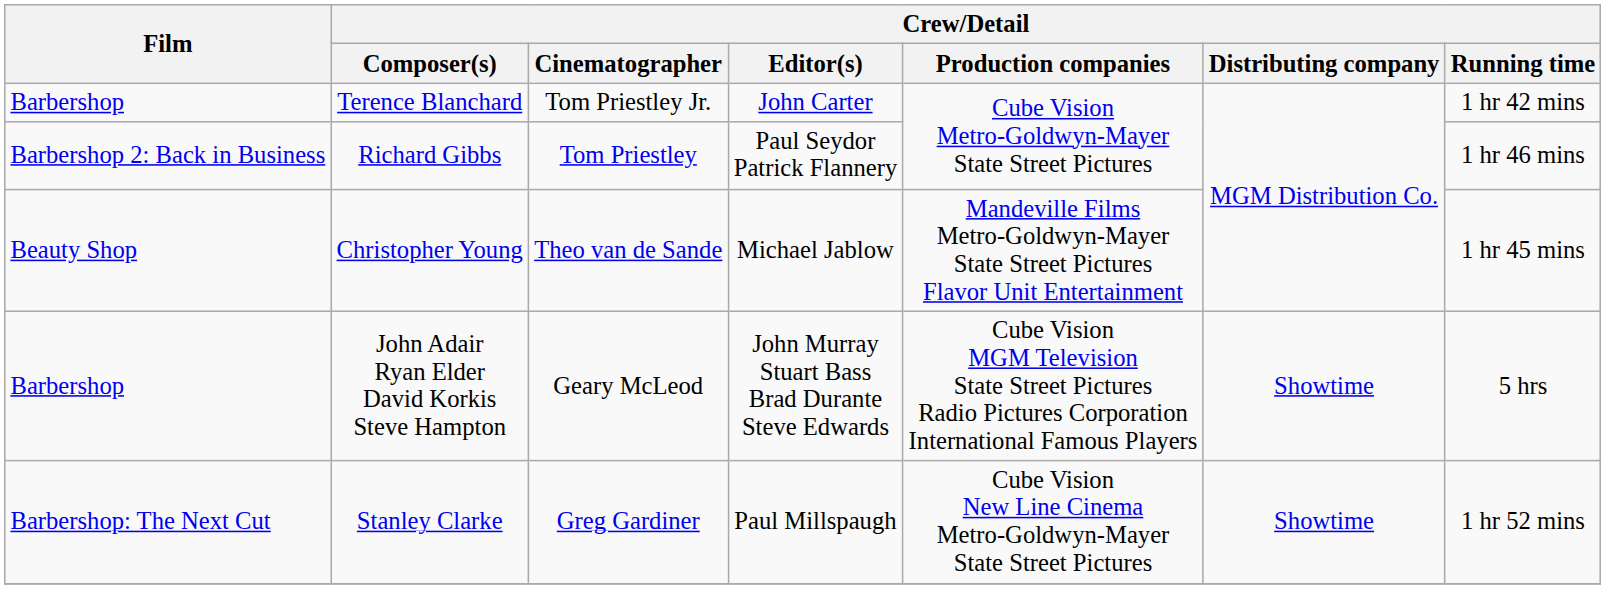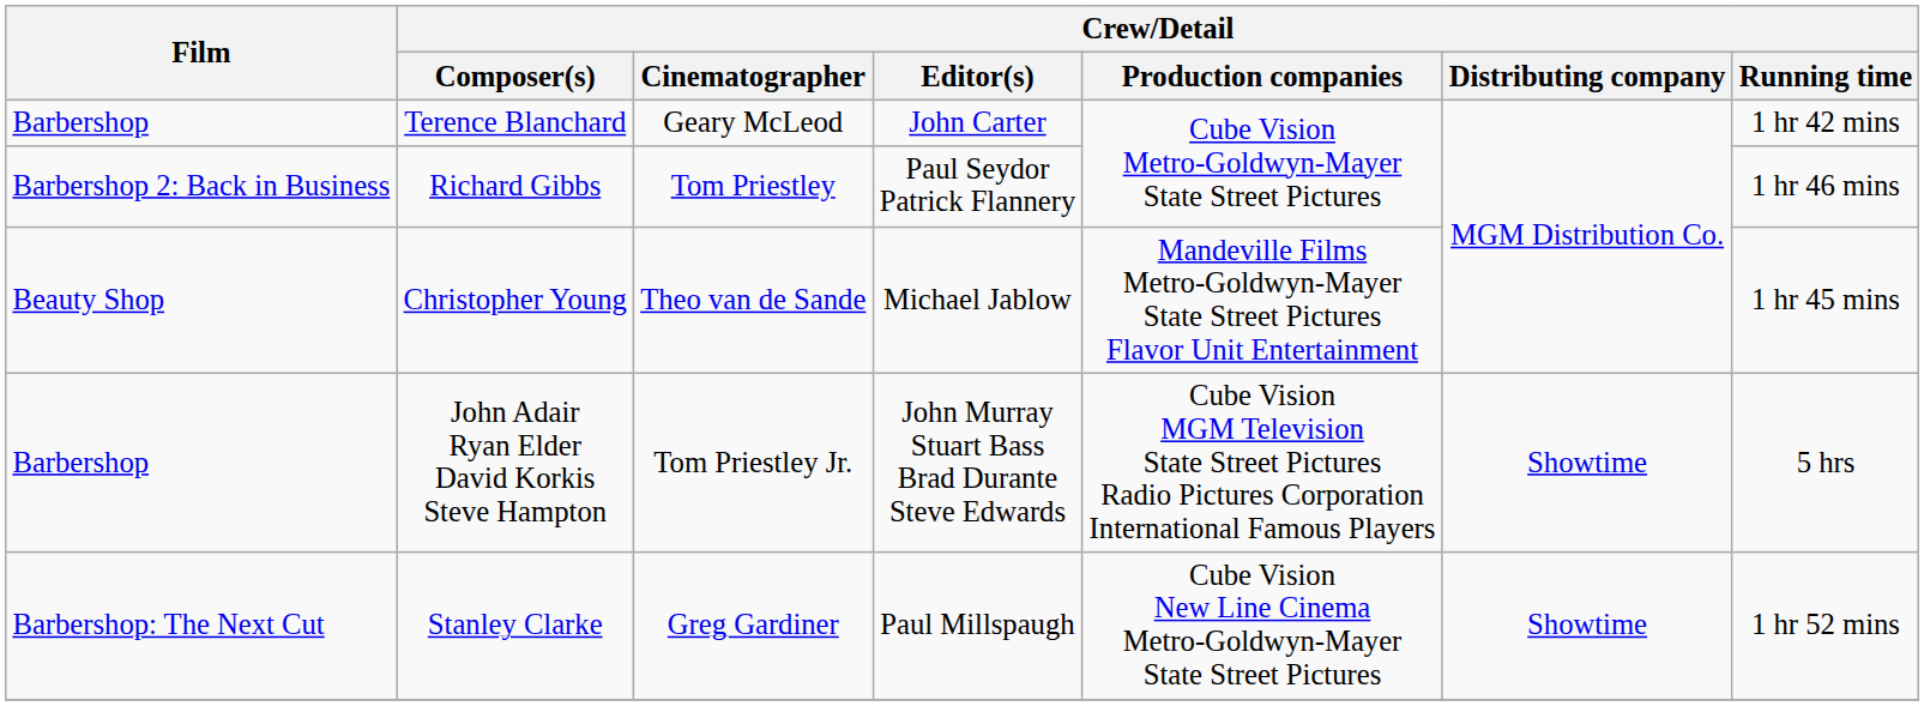 <table class="wikitable plainrowheaders" style="text-align:center">
 <tr>
 <th rowspan="2">Film</th>
 <th colspan="7">Crew/Detail</th>
 </tr>
 <tr>
 <th>Composer(s)</th>
 <th>Cinematographer</th>
 <th>Editor(s)</th>
 <th>Production companies</th>
 <th>Distributing company</th>
 <th>Running time</th>
 </tr>
 <tr>
 <td style="text-align:left"><a href='#'>Barbershop</a></td>
 <td><a href='#'>Terence Blanchard</a></td>
-<td>Tom Priestley Jr.</td>
+<td>Geary McLeod</td>
 <td><a href='#'>John Carter</a></td>
 <td rowspan="2"><a href='#'>Cube Vision</a><br><a href='#'>Metro-Goldwyn-Mayer</a><br>State Street Pictures</td>
 <td rowspan="3"><a href='#'>MGM Distribution Co.</a></td>
 <td>1 hr 42 mins</td>
 </tr>
 <tr>
 <td style="text-align:left"><a href='#'>Barbershop 2: Back in Business</a></td>
 <td><a href='#'>Richard Gibbs</a></td>
 <td><a href='#'>Tom Priestley</a></td>
 <td>Paul Seydor<br>Patrick Flannery</td>
 <td>1 hr 46 mins</td>
 </tr>
 <tr>
 <td style="text-align:left"><a href='#'>Beauty Shop</a></td>
 <td><a href='#'>Christopher Young</a></td>
 <td><a href='#'>Theo van de Sande</a></td>
 <td>Michael Jablow</td>
 <td><a href='#'>Mandeville Films</a><br>Metro-Goldwyn-Mayer<br>State Street Pictures<br><a href='#'>Flavor Unit Entertainment</a></td>
 <td>1 hr 45 mins</td>
 </tr>
 <tr>
 <td style="text-align:left"><a href='#'>Barbershop</a><br></td>
 <td>John Adair<br>Ryan Elder<br>David Korkis<br>Steve Hampton</td>
-<td>Geary McLeod</td>
+<td>Tom Priestley Jr.</td>
 <td>John Murray<br>Stuart Bass<br>Brad Durante<br>Steve Edwards</td>
 <td>Cube Vision<br><a href='#'>MGM Television</a><br>State Street Pictures<br>Radio Pictures Corporation<br>International Famous Players</td>
 <td><a href='#'>Showtime</a></td>
 <td>5 hrs <br></td>
 </tr>
 <tr>
 <td style="text-align:left"><a href='#'>Barbershop: The Next Cut</a></td>
 <td><a href='#'>Stanley Clarke</a></td>
 <td><a href='#'>Greg Gardiner</a></td>
 <td>Paul Millspaugh</td>
 <td>Cube Vision<br><a href='#'>New Line Cinema</a><br>Metro-Goldwyn-Mayer<br>State Street Pictures</td>
 <td><a href='#'>Showtime</a></td>
 <td>1 hr 52 mins</td>
 </tr>
 <tr>
 </tr>
 </table>
